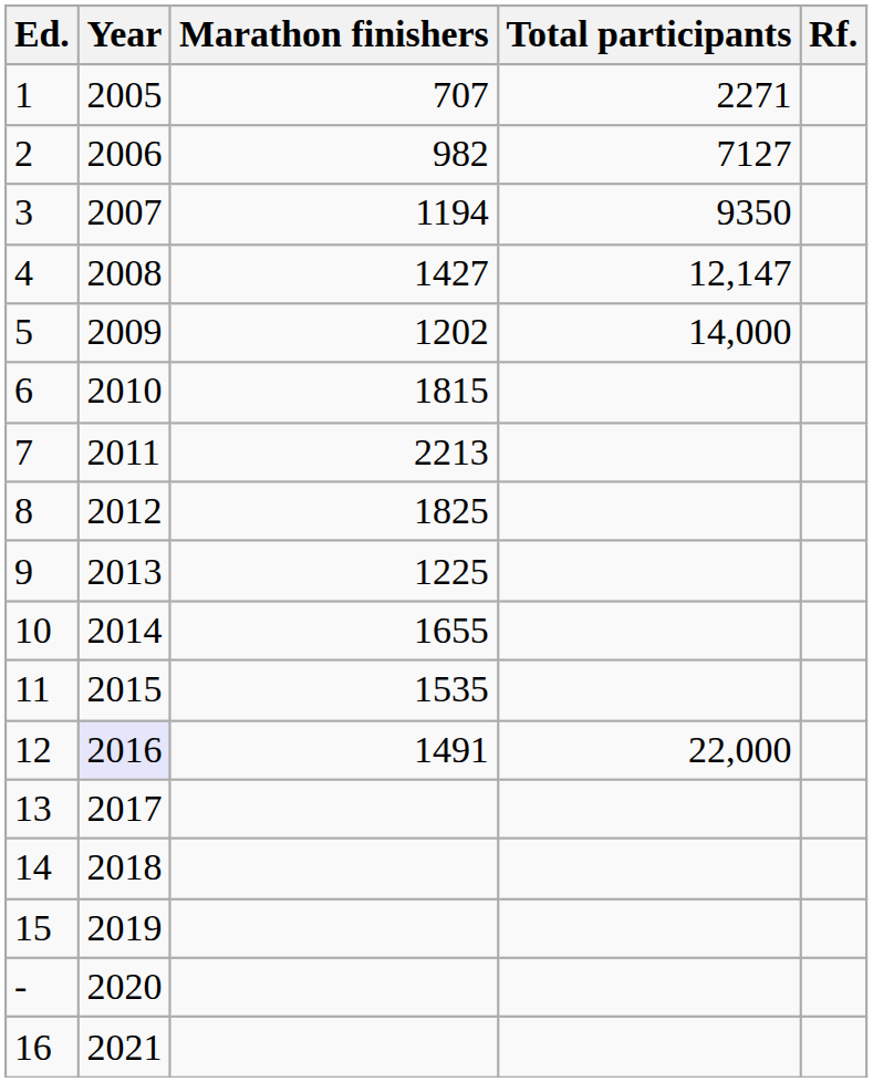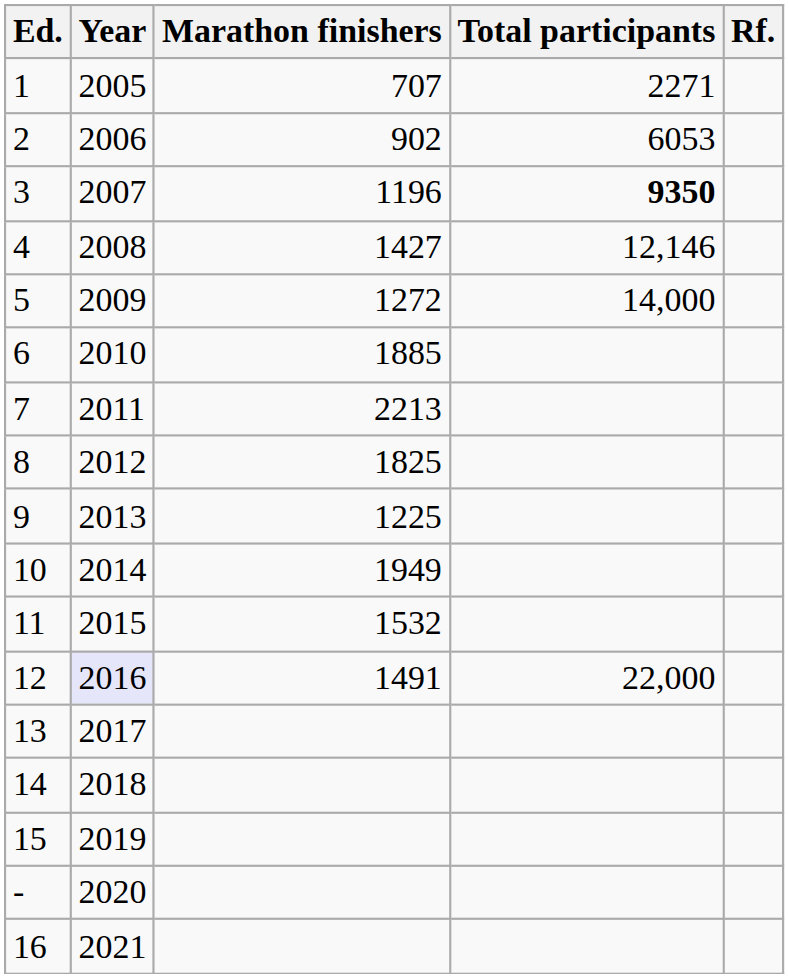 <table class="wikitable sortable">
 <tr>
 <th>Ed.</th>
 <th>Year</th>
 <th>Marathon finishers</th>
 <th>Total participants</th>
 <th class="unsortable">Rf.</th>
 </tr>
 <tr>
 <td>1</td>
 <td>2005</td>
 <td align="right">707</td>
 <td align="right">2271</td>
 <td></td>
 </tr>
 <tr>
 <td>2</td>
 <td>2006</td>
-<td align="right">982</td>
-<td align="right">7127</td>
+<td align="right">902</td>
+<td align="right">6053</td>
 <td></td>
 </tr>
 <tr>
 <td>3</td>
 <td>2007</td>
-<td align="right">1194</td>
-<td align="right">9350</td>
+<td align="right">1196</td>
+<td align="right"><strong>9350</strong></td>
 <td></td>
 </tr>
 <tr>
 <td>4</td>
 <td>2008</td>
 <td align="right">1427</td>
-<td align="right">12,147</td>
+<td align="right">12,146</td>
 <td></td>
 </tr>
 <tr>
 <td>5</td>
 <td>2009</td>
-<td align="right">1202</td>
+<td align="right">1272</td>
 <td align="right">14,000</td>
 <td></td>
 </tr>
 <tr>
 <td>6</td>
 <td>2010</td>
-<td align="right">1815</td>
+<td align="right">1885</td>
 <td></td>
 <td></td>
 </tr>
 <tr>
 <td>7</td>
 <td>2011</td>
 <td align="right">2213</td>
 <td></td>
 <td></td>
 </tr>
 <tr>
 <td>8</td>
 <td>2012</td>
 <td align="right">1825</td>
 <td></td>
 <td></td>
 </tr>
 <tr>
 <td>9</td>
 <td>2013</td>
 <td align="right">1225</td>
 <td></td>
 <td></td>
 </tr>
 <tr>
 <td>10</td>
 <td>2014</td>
-<td align="right">1655</td>
+<td align="right">1949</td>
 <td></td>
 <td></td>
 </tr>
 <tr>
 <td>11</td>
 <td>2015</td>
-<td align="right">1535</td>
+<td align="right">1532</td>
 <td></td>
 <td></td>
 </tr>
 <tr>
 <td>12</td>
 <td style="background: lavender;">2016</td>
 <td align="right">1491</td>
 <td align="right">22,000</td>
 <td></td>
 </tr>
 <tr>
 <td>13</td>
 <td>2017</td>
 <td align="right"></td>
 <td></td>
 <td></td>
 </tr>
 <tr>
 <td>14</td>
 <td>2018</td>
 <td align="right"></td>
 <td></td>
 <td></td>
 </tr>
 <tr>
 <td>15</td>
 <td>2019</td>
 <td align="right"></td>
 <td></td>
 <td></td>
 </tr>
 <tr>
 <td>-</td>
 <td>2020</td>
 <td align="right"></td>
 <td></td>
 <td></td>
 </tr>
 <tr>
 <td>16</td>
 <td>2021</td>
 <td align="right"></td>
 <td></td>
 <td></td>
 </tr>
 <tr>
 </tr>
 </table>
